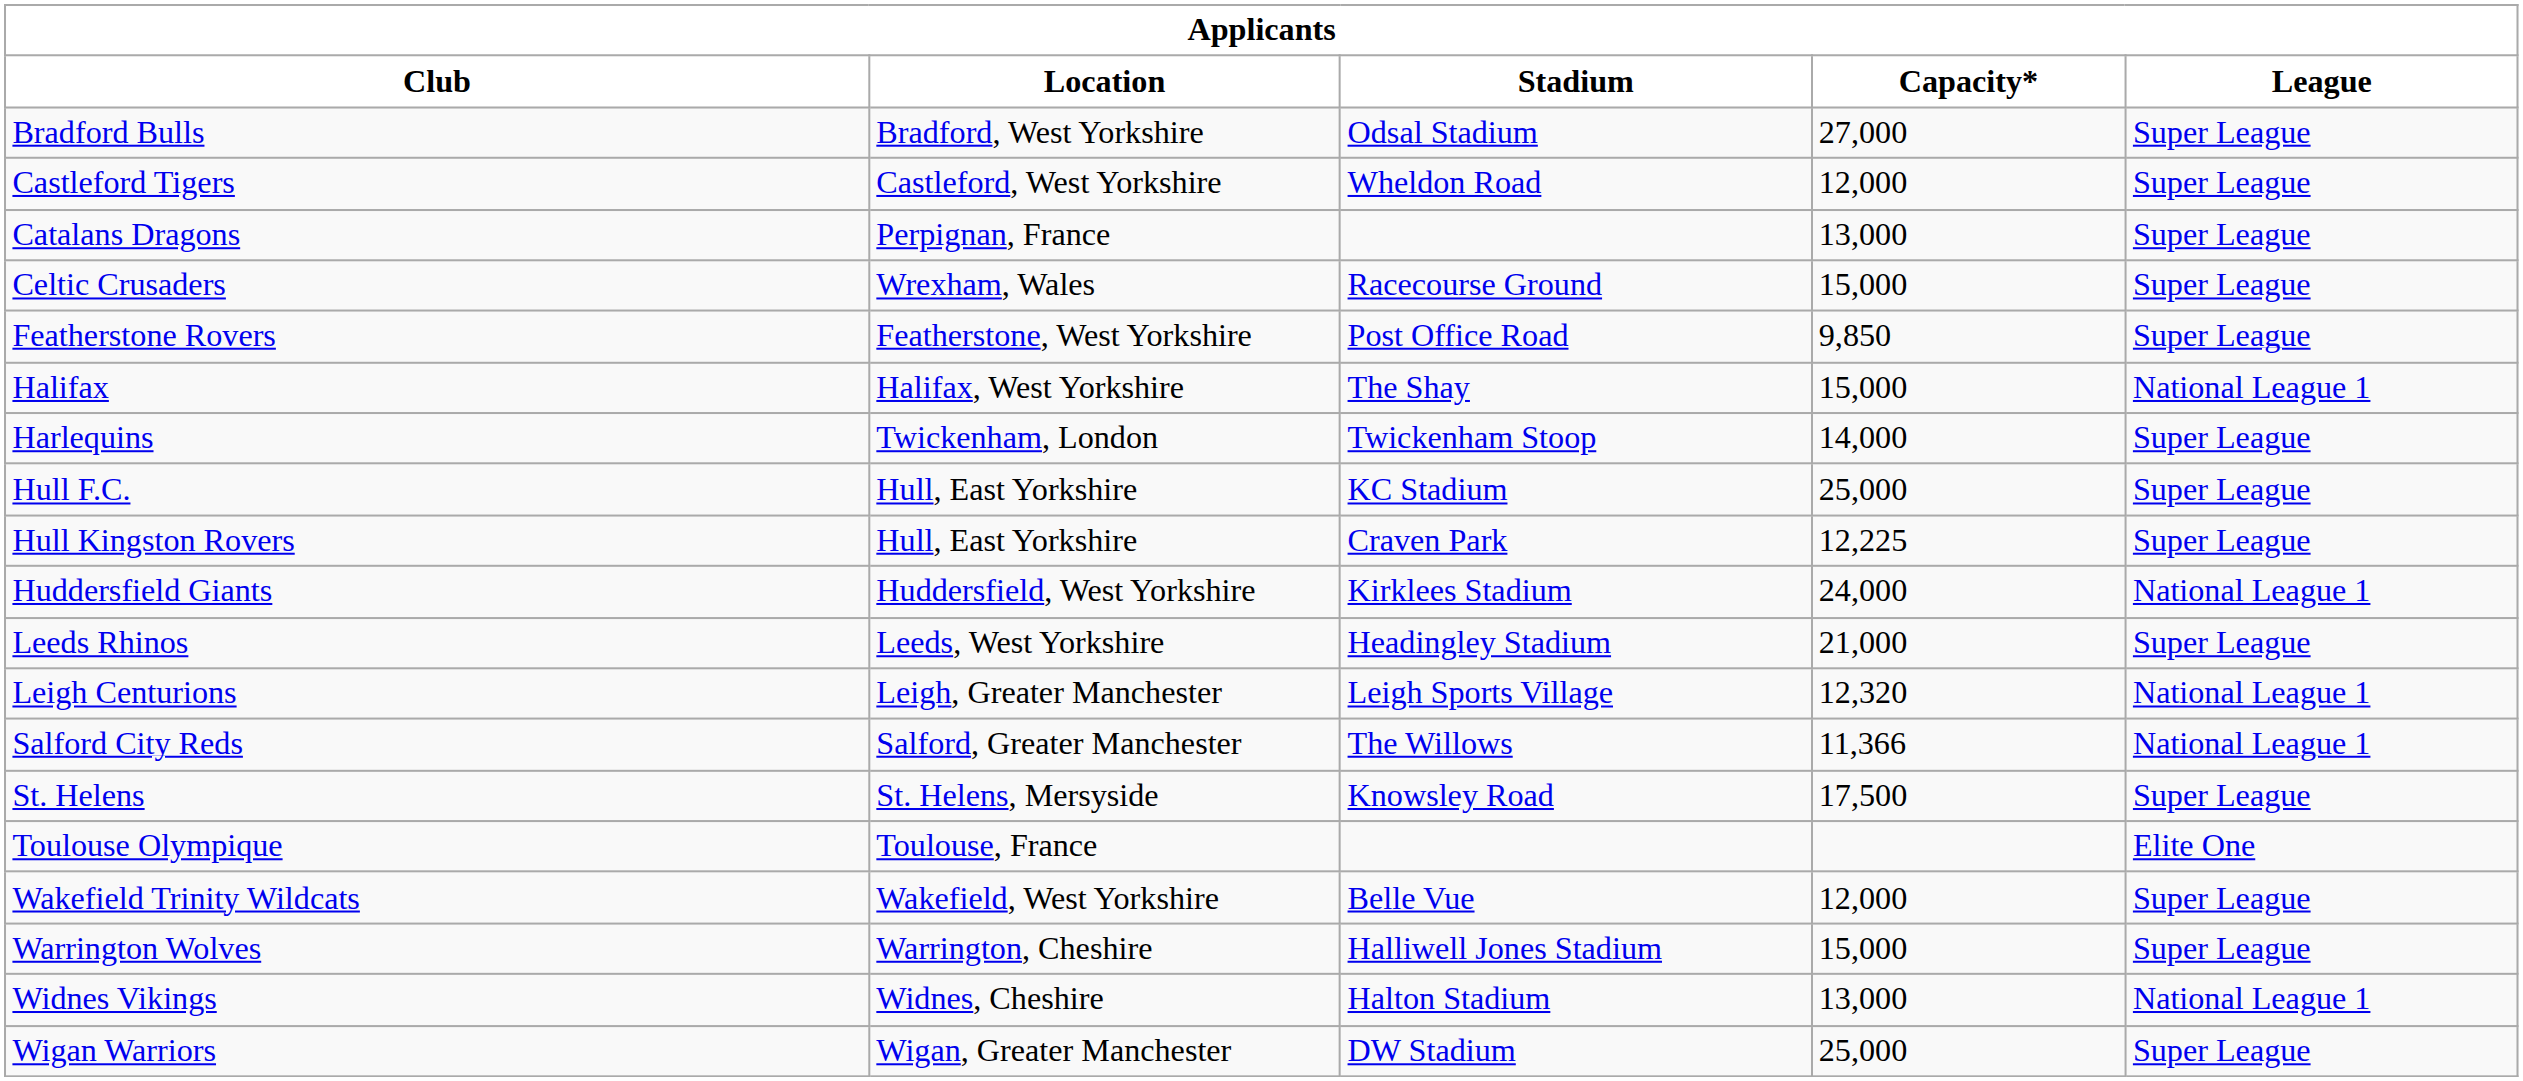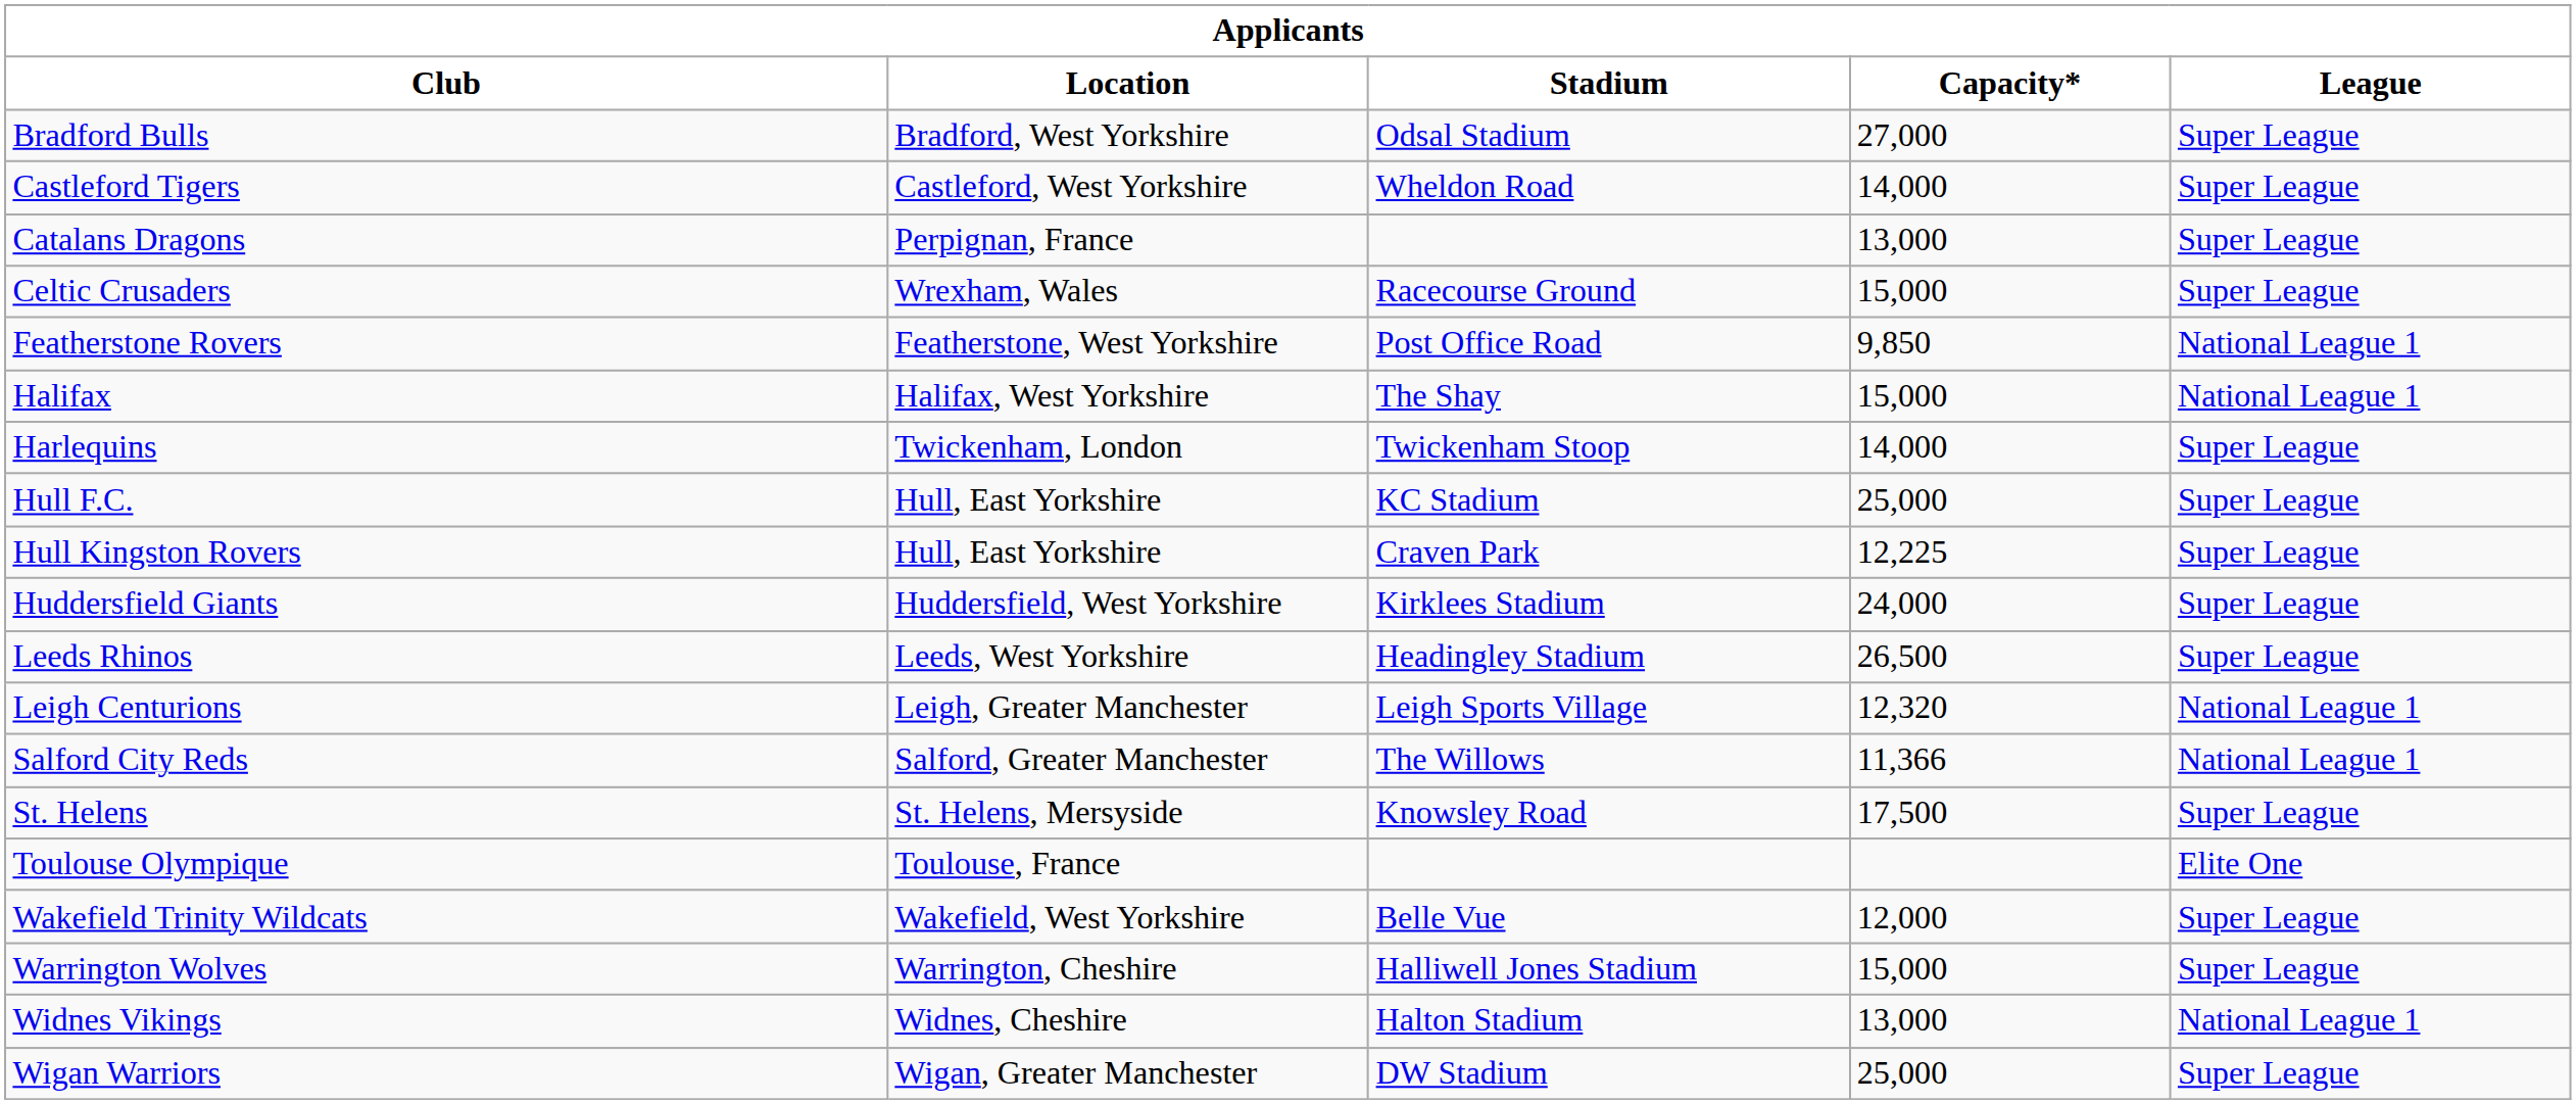 <table class="wikitable" style="width: 99%">
 <tr>
 <td style="background:White; text-align:center;" colspan="9"><strong><span>Applicants</span></strong></td>
 </tr>
 <tr>
 <th style="background:white; width:22%">Club</th>
 <th style="background:white; width:12%">Location</th>
 <th style="background:white; width:12%">Stadium</th>
 <th style="background:white; width:8%">Capacity*</th>
 <th style="background:white; width:10%">League</th>
 </tr>
 <tr>
 <td> <a href='#'>Bradford Bulls</a></td>
 <td><a href='#'>Bradford</a>, West Yorkshire</td>
 <td><a href='#'>Odsal Stadium</a></td>
 <td>27,000</td>
 <td><a href='#'>Super League</a></td>
 </tr>
 <tr>
 <td> <a href='#'>Castleford Tigers</a></td>
 <td><a href='#'>Castleford</a>, West Yorkshire</td>
 <td><a href='#'>Wheldon Road</a></td>
-<td>12,000</td>
+<td>14,000</td>
 <td><a href='#'>Super League</a></td>
 </tr>
 <tr>
 <td> <a href='#'>Catalans Dragons</a></td>
 <td><a href='#'>Perpignan</a>, France</td>
 <td></td>
 <td>13,000</td>
 <td><a href='#'>Super League</a></td>
 </tr>
 <tr>
 <td> <a href='#'>Celtic Crusaders</a></td>
 <td><a href='#'>Wrexham</a>, Wales</td>
 <td><a href='#'>Racecourse Ground</a></td>
 <td>15,000</td>
 <td><a href='#'>Super League</a></td>
 </tr>
 <tr>
 <td> <a href='#'>Featherstone Rovers</a></td>
 <td><a href='#'>Featherstone</a>, West Yorkshire</td>
 <td><a href='#'>Post Office Road</a></td>
 <td>9,850</td>
-<td><a href='#'>Super League</a></td>
+<td><a href='#'>National League 1</a></td>
 </tr>
 <tr>
 <td> <a href='#'>Halifax</a></td>
 <td><a href='#'>Halifax</a>, West Yorkshire</td>
 <td><a href='#'>The Shay</a></td>
 <td>15,000</td>
 <td><a href='#'>National League 1</a></td>
 </tr>
 <tr>
 <td> <a href='#'>Harlequins</a></td>
 <td><a href='#'>Twickenham</a>, London</td>
 <td><a href='#'>Twickenham Stoop</a></td>
 <td>14,000</td>
 <td><a href='#'>Super League</a></td>
 </tr>
 <tr>
 <td> <a href='#'>Hull F.C.</a></td>
 <td><a href='#'>Hull</a>, East Yorkshire</td>
 <td><a href='#'>KC Stadium</a></td>
 <td>25,000</td>
 <td><a href='#'>Super League</a></td>
 </tr>
 <tr>
 <td> <a href='#'>Hull Kingston Rovers</a></td>
 <td><a href='#'>Hull</a>, East Yorkshire</td>
 <td><a href='#'>Craven Park</a></td>
 <td>12,225</td>
 <td><a href='#'>Super League</a></td>
 </tr>
 <tr>
 <td> <a href='#'>Huddersfield Giants</a></td>
 <td><a href='#'>Huddersfield</a>, West Yorkshire</td>
 <td><a href='#'>Kirklees Stadium</a></td>
 <td>24,000</td>
-<td><a href='#'>National League 1</a></td>
+<td><a href='#'>Super League</a></td>
 </tr>
 <tr>
 <td> <a href='#'>Leeds Rhinos</a></td>
 <td><a href='#'>Leeds</a>, West Yorkshire</td>
 <td><a href='#'>Headingley Stadium</a></td>
-<td>21,000</td>
+<td>26,500</td>
 <td><a href='#'>Super League</a></td>
 </tr>
 <tr>
 <td> <a href='#'>Leigh Centurions</a></td>
 <td><a href='#'>Leigh</a>, Greater Manchester</td>
 <td><a href='#'>Leigh Sports Village</a></td>
 <td>12,320</td>
 <td><a href='#'>National League 1</a></td>
 </tr>
 <tr>
 <td> <a href='#'>Salford City Reds</a></td>
 <td><a href='#'>Salford</a>, Greater Manchester</td>
 <td><a href='#'>The Willows</a></td>
 <td>11,366</td>
 <td><a href='#'>National League 1</a></td>
 </tr>
 <tr>
 <td> <a href='#'>St. Helens</a></td>
 <td><a href='#'>St. Helens</a>, Mersyside</td>
 <td><a href='#'>Knowsley Road</a></td>
 <td>17,500</td>
 <td><a href='#'>Super League</a></td>
 </tr>
 <tr>
 <td> <a href='#'>Toulouse Olympique</a></td>
 <td><a href='#'>Toulouse</a>, France</td>
 <td></td>
 <td></td>
 <td><a href='#'>Elite One</a></td>
 </tr>
 <tr>
 <td> <a href='#'>Wakefield Trinity Wildcats</a></td>
 <td><a href='#'>Wakefield</a>, West Yorkshire</td>
 <td><a href='#'>Belle Vue</a></td>
 <td>12,000</td>
 <td><a href='#'>Super League</a></td>
 </tr>
 <tr>
 <td> <a href='#'>Warrington Wolves</a></td>
 <td><a href='#'>Warrington</a>, Cheshire</td>
 <td><a href='#'>Halliwell Jones Stadium</a></td>
 <td>15,000</td>
 <td><a href='#'>Super League</a></td>
 </tr>
 <tr>
 <td> <a href='#'>Widnes Vikings</a></td>
 <td><a href='#'>Widnes</a>, Cheshire</td>
 <td><a href='#'>Halton Stadium</a></td>
 <td>13,000</td>
 <td><a href='#'>National League 1</a></td>
 </tr>
 <tr>
 <td> <a href='#'>Wigan Warriors</a></td>
 <td><a href='#'>Wigan</a>, Greater Manchester</td>
 <td><a href='#'>DW Stadium</a></td>
 <td>25,000</td>
 <td><a href='#'>Super League</a></td>
 </tr>
 </table>
